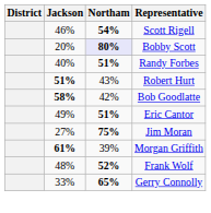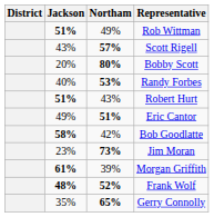 <table class=wikitable>
 <tr>
 <th>District</th>
 <th>Jackson</th>
 <th>Northam</th>
 <th>Representative</th>
 </tr>
 <tr align=center>
 <th></th>
-<td>46%</td>
-<td><strong>54%</strong></td>
+<td><strong>51%</strong></td>
+<td>49%</td>
+<td><a href='#'>Rob Wittman</a></td>
+</tr>
+<tr align=center>
+<th></th>
+<td>43%</td>
+<td><strong>57%</strong></td>
 <td><a href='#'>Scott Rigell</a></td>
 </tr>
 <tr align=center>
 <th></th>
 <td>20%</td>
-<td style="background: lavender;"><strong>80%</strong></td>
+<td><strong>80%</strong></td>
 <td><a href='#'>Bobby Scott</a></td>
 </tr>
 <tr align=center>
 <th></th>
 <td>40%</td>
-<td><strong>51%</strong></td>
+<td><strong>53%</strong></td>
 <td><a href='#'>Randy Forbes</a></td>
 </tr>
 <tr align=center>
 <th></th>
 <td><strong>51%</strong></td>
 <td>43%</td>
 <td><a href='#'>Robert Hurt</a></td>
 </tr>
 <tr align=center>
 <th></th>
+<td>49%</td>
+<td><strong>51%</strong></td>
+<td><a href='#'>Eric Cantor</a></td>
+</tr>
+<tr align=center>
+<th></th>
 <td><strong>58%</strong></td>
 <td>42%</td>
 <td><a href='#'>Bob Goodlatte</a></td>
 </tr>
 <tr align=center>
 <th></th>
-<td>49%</td>
-<td><strong>51%</strong></td>
-<td><a href='#'>Eric Cantor</a></td>
-</tr>
-<tr align=center>
-<th></th>
-<td>27%</td>
-<td><strong>75%</strong></td>
+<td>23%</td>
+<td><strong>73%</strong></td>
 <td><a href='#'>Jim Moran</a></td>
 </tr>
 <tr align=center>
 <th></th>
 <td><strong>61%</strong></td>
 <td>39%</td>
 <td><a href='#'>Morgan Griffith</a></td>
 </tr>
 <tr align=center>
 <th></th>
-<td>48%</td>
+<td><strong>48%</strong></td>
 <td><strong>52%</strong></td>
 <td><a href='#'>Frank Wolf</a></td>
 </tr>
 <tr align=center>
 <th></th>
-<td>33%</td>
+<td>35%</td>
 <td><strong>65%</strong></td>
 <td><a href='#'>Gerry Connolly</a></td>
 </tr>
 </table>
